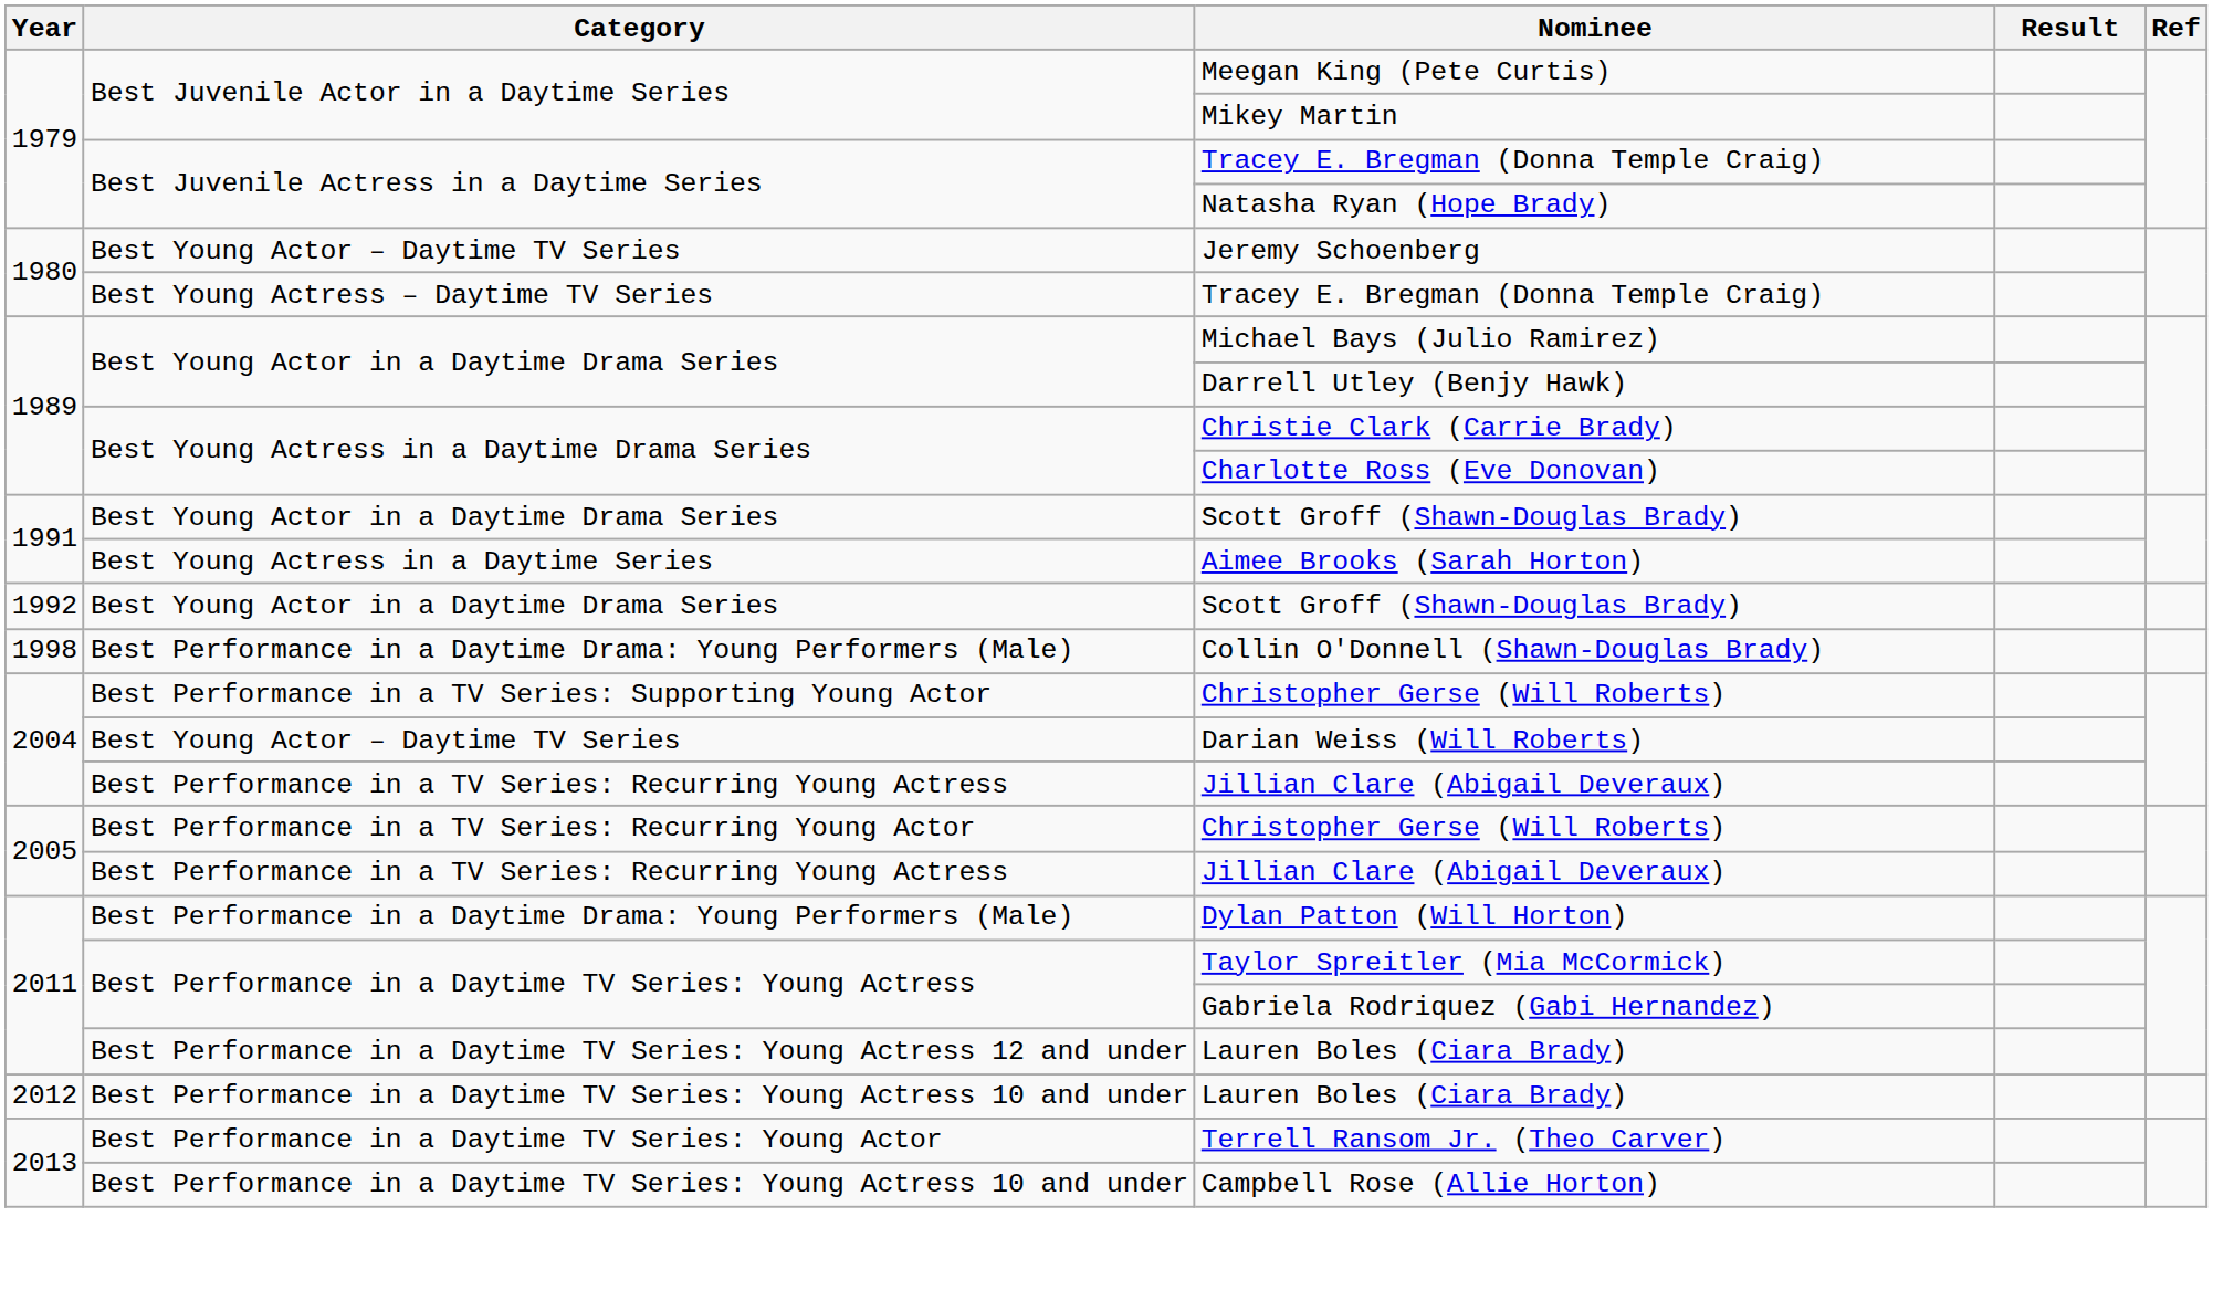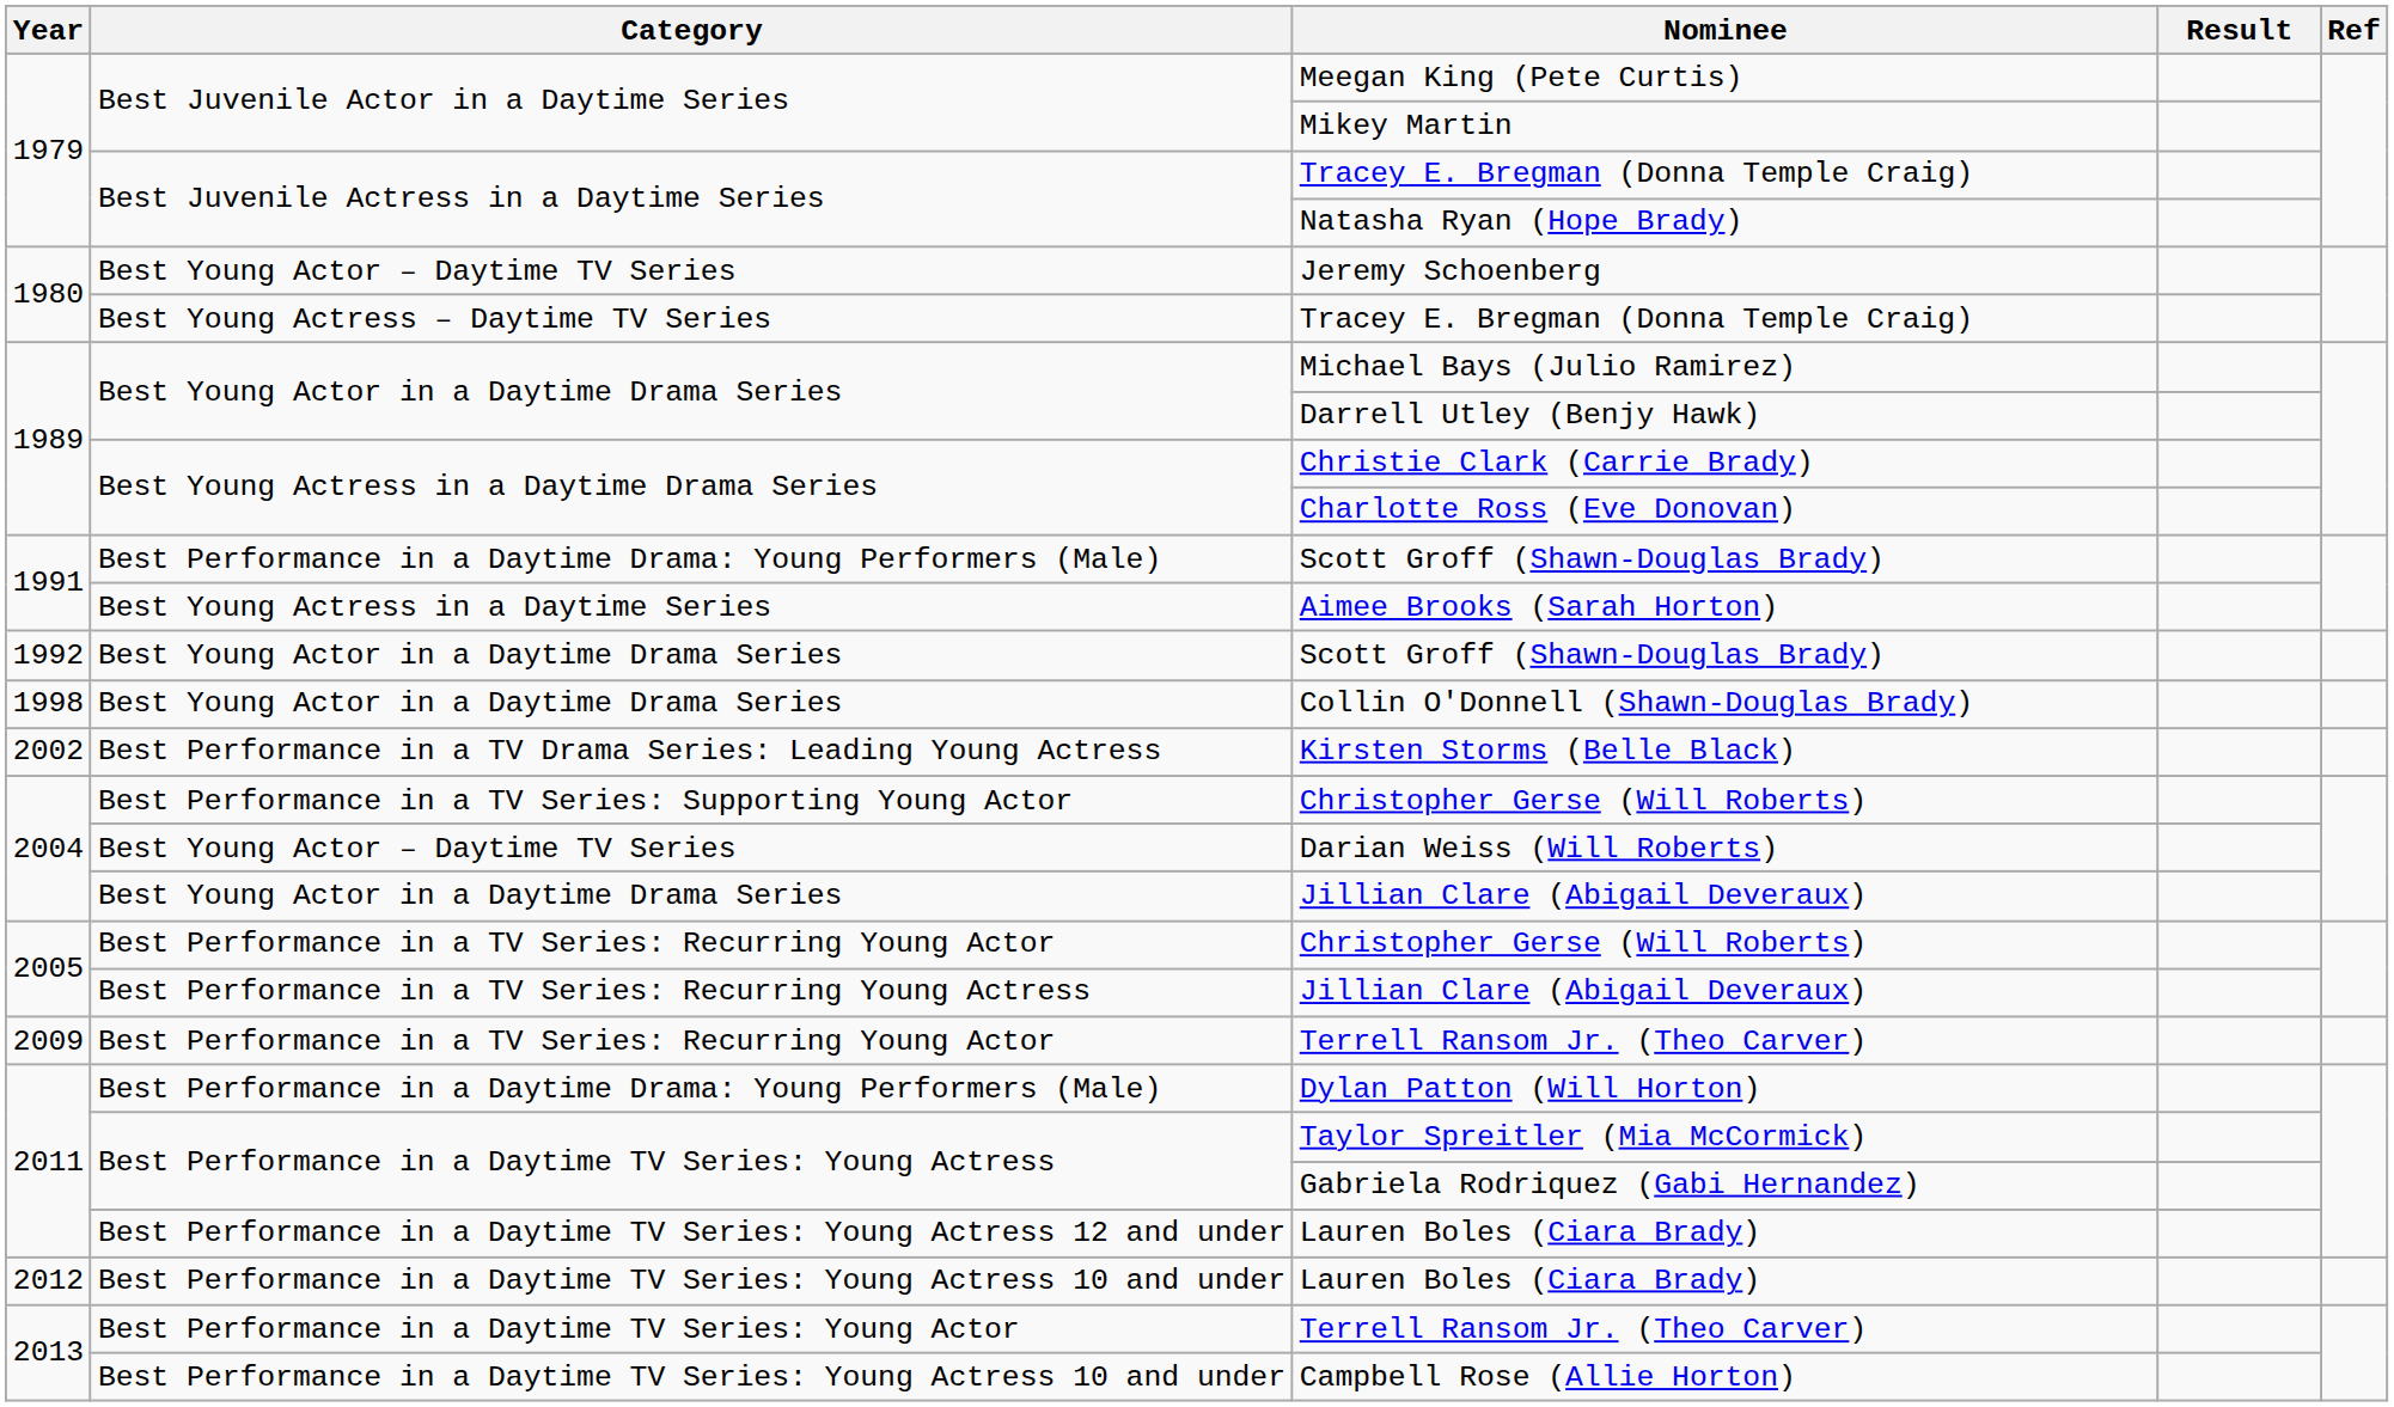 <table class="wikitable">
 <tr>
 <th>Year</th>
 <th>Category</th>
 <th style="width:375px;">Nominee</th>
 <th width="65">Result</th>
 <th>Ref</th>
 </tr>
 <tr>
 <td rowspan="4">1979</td>
 <td rowspan="2">Best Juvenile Actor in a Daytime Series</td>
 <td>Meegan King (Pete Curtis)</td>
 <td></td>
 <td rowspan="4"></td>
 </tr>
 <tr>
 <td>Mikey Martin</td>
 <td></td>
 </tr>
 <tr>
 <td rowspan="2">Best Juvenile Actress in a Daytime Series</td>
 <td><a href='#'>Tracey E. Bregman</a> (Donna Temple Craig)</td>
 <td></td>
 </tr>
 <tr>
 <td>Natasha Ryan (<a href='#'>Hope Brady</a>)</td>
 <td></td>
 </tr>
 <tr>
 <td rowspan="2">1980</td>
 <td>Best Young Actor – Daytime TV Series</td>
 <td>Jeremy Schoenberg</td>
 <td></td>
 <td rowspan="2"></td>
 </tr>
 <tr>
 <td>Best Young Actress – Daytime TV Series</td>
 <td>Tracey E. Bregman (Donna Temple Craig)</td>
 <td></td>
 </tr>
 <tr>
 <td rowspan="4">1989</td>
 <td rowspan="2">Best Young Actor in a Daytime Drama Series</td>
 <td>Michael Bays (Julio Ramirez)</td>
 <td></td>
 <td rowspan="4"></td>
 </tr>
 <tr>
 <td>Darrell Utley (Benjy Hawk)</td>
 <td></td>
 </tr>
 <tr>
 <td rowspan="2">Best Young Actress in a Daytime Drama Series</td>
 <td><a href='#'>Christie Clark</a> (<a href='#'>Carrie Brady</a>)</td>
 <td></td>
 </tr>
 <tr>
 <td><a href='#'>Charlotte Ross</a> (<a href='#'>Eve Donovan</a>)</td>
 <td></td>
 </tr>
 <tr>
 <td rowspan="2">1991</td>
-<td>Best Young Actor in a Daytime Drama Series</td>
+<td>Best Performance in a Daytime Drama: Young Performers (Male)</td>
 <td>Scott Groff (<a href='#'>Shawn-Douglas Brady</a>)</td>
 <td></td>
 <td rowspan="2"></td>
 </tr>
 <tr>
 <td>Best Young Actress in a Daytime Series</td>
 <td><a href='#'>Aimee Brooks</a> (<a href='#'>Sarah Horton</a>)</td>
 <td></td>
 </tr>
 <tr>
 <td>1992</td>
 <td>Best Young Actor in a Daytime Drama Series</td>
 <td>Scott Groff (<a href='#'>Shawn-Douglas Brady</a>)</td>
 <td></td>
 <td></td>
 </tr>
 <tr>
 <td>1998</td>
-<td>Best Performance in a Daytime Drama: Young Performers (Male)</td>
+<td>Best Young Actor in a Daytime Drama Series</td>
 <td>Collin O'Donnell (<a href='#'>Shawn-Douglas Brady</a>)</td>
+<td></td>
+<td></td>
+</tr>
+<tr>
+<td>2002</td>
+<td>Best Performance in a TV Drama Series: Leading Young Actress</td>
+<td><a href='#'>Kirsten Storms</a> (<a href='#'>Belle Black</a>)</td>
 <td></td>
 <td></td>
 </tr>
 <tr>
 <td rowspan="3">2004</td>
 <td>Best Performance in a TV Series: Supporting Young Actor</td>
 <td><a href='#'>Christopher Gerse</a> (<a href='#'>Will Roberts</a>)</td>
 <td></td>
 <td rowspan="3"></td>
 </tr>
 <tr>
 <td>Best Young Actor – Daytime TV Series</td>
 <td>Darian Weiss (<a href='#'>Will Roberts</a>)</td>
 <td></td>
 </tr>
 <tr>
-<td>Best Performance in a TV Series: Recurring Young Actress</td>
+<td>Best Young Actor in a Daytime Drama Series</td>
 <td><a href='#'>Jillian Clare</a> (<a href='#'>Abigail Deveraux</a>)</td>
 <td></td>
 </tr>
 <tr>
 <td rowspan="2">2005</td>
 <td>Best Performance in a TV Series: Recurring Young Actor</td>
 <td><a href='#'>Christopher Gerse</a> (<a href='#'>Will Roberts</a>)</td>
 <td></td>
 <td rowspan="2"></td>
 </tr>
 <tr>
 <td>Best Performance in a TV Series: Recurring Young Actress</td>
 <td><a href='#'>Jillian Clare</a> (<a href='#'>Abigail Deveraux</a>)</td>
+<td></td>
+</tr>
+<tr>
+<td>2009</td>
+<td>Best Performance in a TV Series: Recurring Young Actor</td>
+<td><a href='#'>Terrell Ransom Jr.</a> (<a href='#'>Theo Carver</a>)</td>
+<td></td>
 <td></td>
 </tr>
 <tr>
 <td rowspan="4">2011</td>
 <td>Best Performance in a Daytime Drama: Young Performers (Male)</td>
 <td><a href='#'>Dylan Patton</a> (<a href='#'>Will Horton</a>)</td>
 <td></td>
 <td rowspan="4"></td>
 </tr>
 <tr>
 <td rowspan="2">Best Performance in a Daytime TV Series: Young Actress</td>
 <td><a href='#'>Taylor Spreitler</a> (<a href='#'>Mia McCormick</a>)</td>
 <td></td>
 </tr>
 <tr>
 <td>Gabriela Rodriquez (<a href='#'>Gabi Hernandez</a>)</td>
 <td></td>
 </tr>
 <tr>
 <td>Best Performance in a Daytime TV Series: Young Actress 12 and under</td>
 <td>Lauren Boles (<a href='#'>Ciara Brady</a>)</td>
 <td></td>
 </tr>
 <tr>
 <td>2012</td>
 <td>Best Performance in a Daytime TV Series: Young Actress 10 and under</td>
 <td>Lauren Boles (<a href='#'>Ciara Brady</a>)</td>
 <td></td>
 <td></td>
 </tr>
 <tr>
 <td rowspan="2">2013</td>
 <td>Best Performance in a Daytime TV Series: Young Actor</td>
 <td><a href='#'>Terrell Ransom Jr.</a> (<a href='#'>Theo Carver</a>)</td>
 <td></td>
 <td rowspan="2"></td>
 </tr>
 <tr>
 <td>Best Performance in a Daytime TV Series: Young Actress 10 and under</td>
 <td>Campbell Rose (<a href='#'>Allie Horton</a>)</td>
 <td></td>
 </tr>
 </table>
